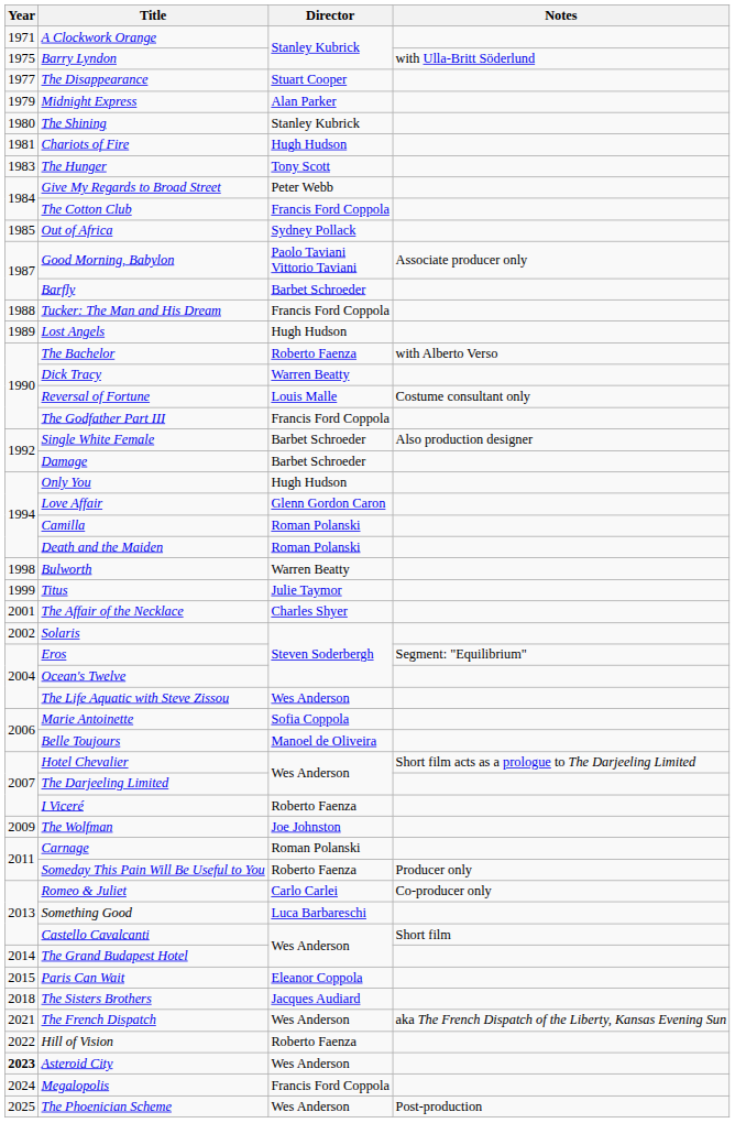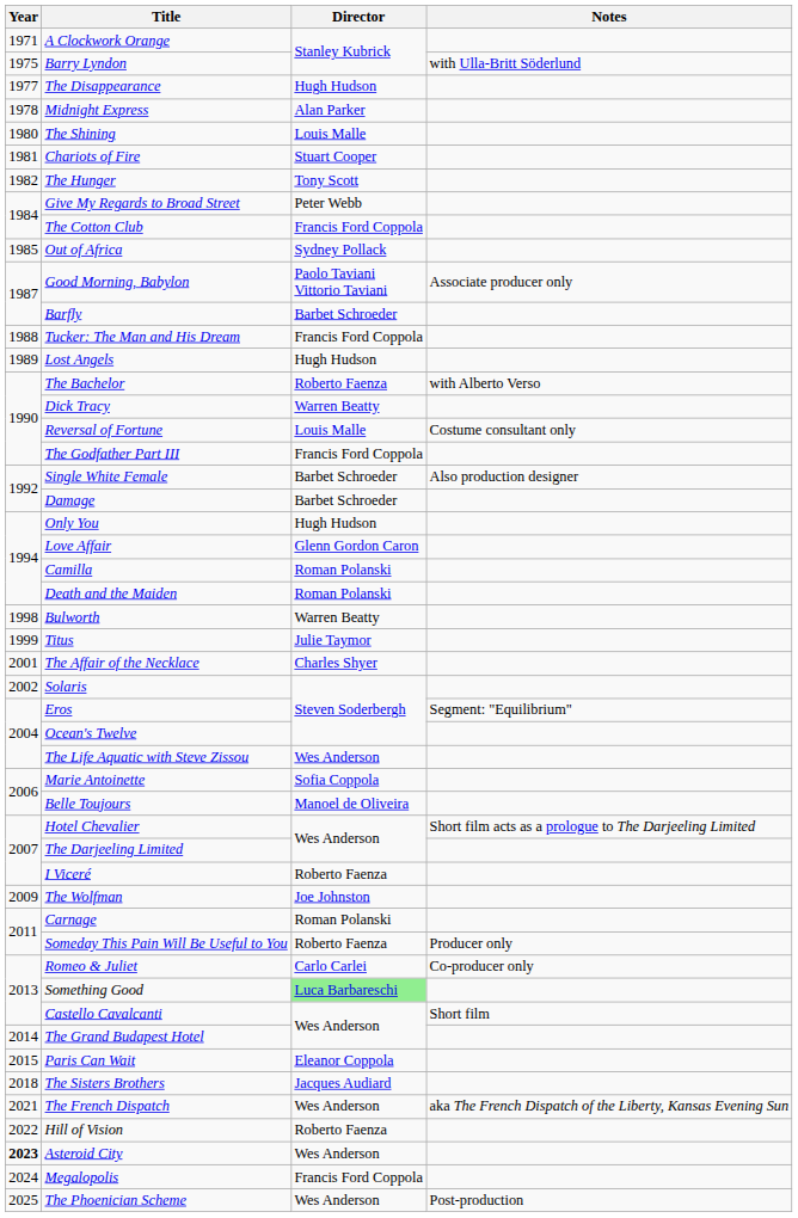 <table class="wikitable sortable">
 <tr>
 <th>Year</th>
 <th>Title</th>
 <th>Director</th>
 <th>Notes</th>
 </tr>
 <tr>
 <td>1971</td>
 <td><em><a href='#'>A Clockwork Orange</a></em></td>
 <td rowspan="2"><a href='#'>Stanley Kubrick</a></td>
 <td></td>
 </tr>
 <tr>
 <td>1975</td>
 <td><em><a href='#'>Barry Lyndon</a></em></td>
 <td>with <a href='#'>Ulla-Britt Söderlund</a></td>
 </tr>
 <tr>
 <td>1977</td>
 <td><em><a href='#'>The Disappearance</a></em></td>
-<td><a href='#'>Stuart Cooper</a></td>
+<td><a href='#'>Hugh Hudson</a></td>
 <td></td>
 </tr>
 <tr>
-<td>1979</td>
+<td>1978</td>
 <td><em><a href='#'>Midnight Express</a></em></td>
 <td><a href='#'>Alan Parker</a></td>
 <td></td>
 </tr>
 <tr>
 <td>1980</td>
 <td><em><a href='#'>The Shining</a></em></td>
-<td>Stanley Kubrick</td>
+<td><a href='#'>Louis Malle</a></td>
 <td></td>
 </tr>
 <tr>
 <td>1981</td>
 <td><em><a href='#'>Chariots of Fire</a></em></td>
-<td><a href='#'>Hugh Hudson</a></td>
+<td><a href='#'>Stuart Cooper</a></td>
 <td></td>
 </tr>
 <tr>
-<td>1983</td>
+<td>1982</td>
 <td><em><a href='#'>The Hunger</a></em></td>
 <td><a href='#'>Tony Scott</a></td>
 <td></td>
 </tr>
 <tr>
 <td rowspan="2">1984</td>
 <td><em><a href='#'>Give My Regards to Broad Street</a></em></td>
 <td>Peter Webb</td>
 <td></td>
 </tr>
 <tr>
 <td><em><a href='#'>The Cotton Club</a></em></td>
 <td><a href='#'>Francis Ford Coppola</a></td>
 <td></td>
 </tr>
 <tr>
 <td>1985</td>
 <td><em><a href='#'>Out of Africa</a></em></td>
 <td><a href='#'>Sydney Pollack</a></td>
 <td></td>
 </tr>
 <tr>
 <td rowspan="2">1987</td>
 <td><em><a href='#'>Good Morning, Babylon</a></em></td>
 <td><a href='#'>Paolo Taviani <br>Vittorio Taviani</a></td>
 <td>Associate producer only</td>
 </tr>
 <tr>
 <td><em><a href='#'>Barfly</a></em></td>
 <td><a href='#'>Barbet Schroeder</a></td>
 <td></td>
 </tr>
 <tr>
 <td>1988</td>
 <td><em><a href='#'>Tucker: The Man and His Dream</a></em></td>
 <td>Francis Ford Coppola</td>
 <td></td>
 </tr>
 <tr>
 <td>1989</td>
 <td><em><a href='#'>Lost Angels</a></em></td>
 <td>Hugh Hudson</td>
 <td></td>
 </tr>
 <tr>
 <td rowspan="4">1990</td>
 <td><em><a href='#'>The Bachelor</a></em></td>
 <td><a href='#'>Roberto Faenza</a></td>
 <td>with Alberto Verso</td>
 </tr>
 <tr>
 <td><em><a href='#'>Dick Tracy</a></em></td>
 <td><a href='#'>Warren Beatty</a></td>
 <td></td>
 </tr>
 <tr>
 <td><em><a href='#'>Reversal of Fortune</a></em></td>
 <td><a href='#'>Louis Malle</a></td>
 <td>Costume consultant only</td>
 </tr>
 <tr>
 <td><em><a href='#'>The Godfather Part III</a></em></td>
 <td>Francis Ford Coppola</td>
 <td></td>
 </tr>
 <tr>
 <td rowspan="2">1992</td>
 <td><em><a href='#'>Single White Female</a></em></td>
 <td>Barbet Schroeder</td>
 <td>Also production designer</td>
 </tr>
 <tr>
 <td><em><a href='#'>Damage</a></em></td>
 <td>Barbet Schroeder</td>
 <td></td>
 </tr>
 <tr>
 <td rowspan="4">1994</td>
 <td><em><a href='#'>Only You</a></em></td>
 <td>Hugh Hudson</td>
 <td></td>
 </tr>
 <tr>
 <td><em><a href='#'>Love Affair</a></em></td>
 <td><a href='#'>Glenn Gordon Caron</a></td>
 <td></td>
 </tr>
 <tr>
 <td><em><a href='#'>Camilla</a></em></td>
 <td><a href='#'>Roman Polanski</a></td>
 <td></td>
 </tr>
 <tr>
 <td><em><a href='#'>Death and the Maiden</a></em></td>
 <td><a href='#'>Roman Polanski</a></td>
 <td></td>
 </tr>
 <tr>
 <td>1998</td>
 <td><em><a href='#'>Bulworth</a></em></td>
 <td>Warren Beatty</td>
 <td></td>
 </tr>
 <tr>
 <td>1999</td>
 <td><em><a href='#'>Titus</a></em></td>
 <td><a href='#'>Julie Taymor</a></td>
 <td></td>
 </tr>
 <tr>
 <td>2001</td>
 <td><em><a href='#'>The Affair of the Necklace</a></em></td>
 <td><a href='#'>Charles Shyer</a></td>
 <td></td>
 </tr>
 <tr>
 <td>2002</td>
 <td><em><a href='#'>Solaris</a></em></td>
 <td rowspan="3"><a href='#'>Steven Soderbergh</a></td>
 <td></td>
 </tr>
 <tr>
 <td rowspan="3">2004</td>
 <td><em><a href='#'>Eros</a></em></td>
 <td>Segment: "Equilibrium"</td>
 </tr>
 <tr>
 <td><em><a href='#'>Ocean's Twelve</a></em></td>
 <td></td>
 </tr>
 <tr>
 <td><em><a href='#'>The Life Aquatic with Steve Zissou</a></em></td>
 <td><a href='#'>Wes Anderson</a></td>
 <td></td>
 </tr>
 <tr>
 <td rowspan="2">2006</td>
 <td><em><a href='#'>Marie Antoinette</a></em></td>
 <td><a href='#'>Sofia Coppola</a></td>
 <td></td>
 </tr>
 <tr>
 <td><em><a href='#'>Belle Toujours</a></em></td>
 <td><a href='#'>Manoel de Oliveira</a></td>
 <td></td>
 </tr>
 <tr>
 <td rowspan="3">2007</td>
 <td><em><a href='#'>Hotel Chevalier</a></em></td>
 <td rowspan="2">Wes Anderson</td>
 <td>Short film acts as a <a href='#'>prologue</a> to <em>The Darjeeling Limited</em></td>
 </tr>
 <tr>
 <td><em><a href='#'>The Darjeeling Limited</a></em></td>
 <td></td>
 </tr>
 <tr>
 <td><em><a href='#'>I Viceré</a></em></td>
 <td>Roberto Faenza</td>
 <td></td>
 </tr>
 <tr>
 <td>2009</td>
 <td><em><a href='#'>The Wolfman</a></em></td>
 <td><a href='#'>Joe Johnston</a></td>
 <td></td>
 </tr>
 <tr>
 <td rowspan="2">2011</td>
 <td><em><a href='#'>Carnage</a></em></td>
 <td>Roman Polanski</td>
 <td></td>
 </tr>
 <tr>
 <td><em><a href='#'>Someday This Pain Will Be Useful to You</a></em></td>
 <td>Roberto Faenza</td>
 <td>Producer only</td>
 </tr>
 <tr>
 <td rowspan="3">2013</td>
 <td><em><a href='#'>Romeo & Juliet</a></em></td>
 <td><a href='#'>Carlo Carlei</a></td>
 <td>Co-producer only</td>
 </tr>
 <tr>
 <td><em>Something Good</em></td>
-<td><a href='#'>Luca Barbareschi</a></td>
+<td style="background: lightgreen;"><a href='#'>Luca Barbareschi</a></td>
 <td></td>
 </tr>
 <tr>
 <td><em><a href='#'>Castello Cavalcanti</a></em></td>
 <td rowspan="2">Wes Anderson</td>
 <td>Short film</td>
 </tr>
 <tr>
 <td>2014</td>
 <td><em><a href='#'>The Grand Budapest Hotel</a></em></td>
 <td></td>
 </tr>
 <tr>
 <td>2015</td>
 <td><em><a href='#'>Paris Can Wait</a></em></td>
 <td><a href='#'>Eleanor Coppola</a></td>
 <td></td>
 </tr>
 <tr>
 <td>2018</td>
 <td><em><a href='#'>The Sisters Brothers</a></em></td>
 <td><a href='#'>Jacques Audiard</a></td>
 <td></td>
 </tr>
 <tr>
 <td>2021</td>
 <td><em><a href='#'>The French Dispatch</a></em></td>
 <td>Wes Anderson</td>
 <td>aka <em>The French Dispatch of the Liberty, Kansas Evening Sun</em></td>
 </tr>
 <tr>
 <td>2022</td>
 <td><em>Hill of Vision</em></td>
 <td>Roberto Faenza</td>
 <td></td>
 </tr>
 <tr>
 <td><strong>2023</strong></td>
 <td><em><a href='#'>Asteroid City</a></em></td>
 <td>Wes Anderson</td>
 <td></td>
 </tr>
 <tr>
 <td>2024</td>
 <td><em><a href='#'>Megalopolis</a></em></td>
 <td>Francis Ford Coppola</td>
 <td></td>
 </tr>
 <tr>
 <td>2025</td>
 <td><em><a href='#'>The Phoenician Scheme</a></em></td>
 <td>Wes Anderson</td>
 <td>Post-production</td>
 </tr>
 </table>
